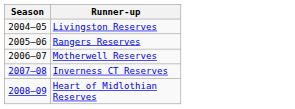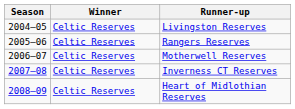 <table class="wikitable">
 <tr>
 <th width=60>Season</th>
+<th width=150>Winner</th>
 <th width=180>Runner-up</th>
 </tr>
 <tr>
 <td align=center>2004–05</td>
+<td><a href='#'>Celtic Reserves</a></td>
 <td><a href='#'>Livingston Reserves</a></td>
 </tr>
 <tr>
 <td align=center>2005–06</td>
+<td><a href='#'>Celtic Reserves</a></td>
 <td><a href='#'>Rangers Reserves</a></td>
 </tr>
 <tr>
 <td align=center>2006–07</td>
+<td><a href='#'>Celtic Reserves</a></td>
 <td><a href='#'>Motherwell Reserves</a></td>
 </tr>
 <tr>
 <td align=center><a href='#'>2007–08</a></td>
+<td><a href='#'>Celtic Reserves</a></td>
 <td><a href='#'>Inverness CT Reserves</a></td>
 </tr>
 <tr>
 <td align=center><a href='#'>2008–09</a></td>
+<td><a href='#'>Celtic Reserves</a></td>
 <td><a href='#'>Heart of Midlothian Reserves</a></td>
 </tr>
 </table>
